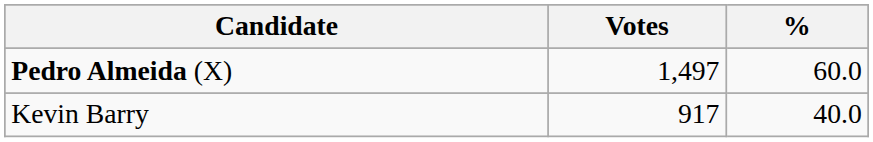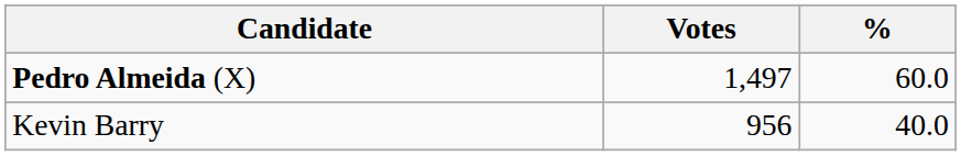 <table style="width:500px;" class="wikitable">
 <tr>
 <th align="center">Candidate</th>
 <th align="center">Votes</th>
 <th align="center">%</th>
 </tr>
 <tr>
 <td align="left"><strong>Pedro Almeida</strong> (X)</td>
 <td align="right">1,497</td>
 <td align="right">60.0</td>
 </tr>
 <tr>
 <td align="left">Kevin Barry</td>
-<td align="right">917</td>
+<td align="right">956</td>
 <td align="right">40.0</td>
 </tr>
 </table>
